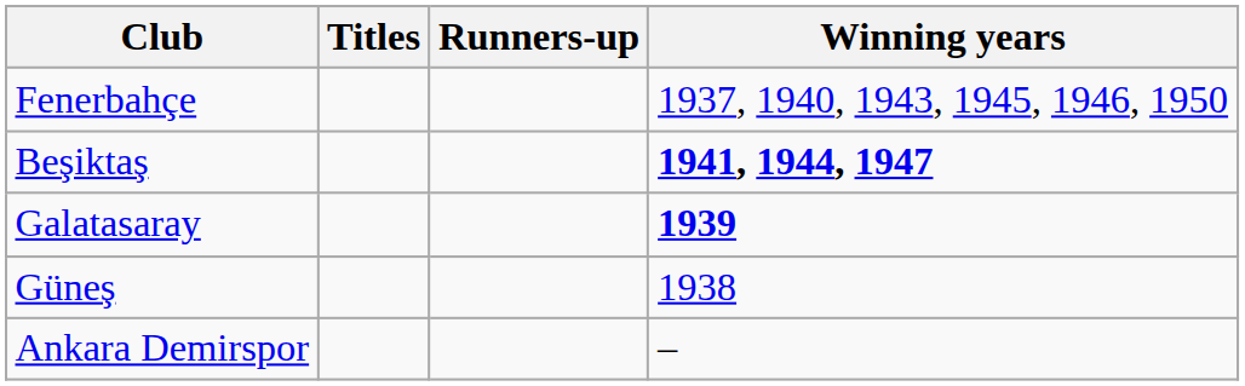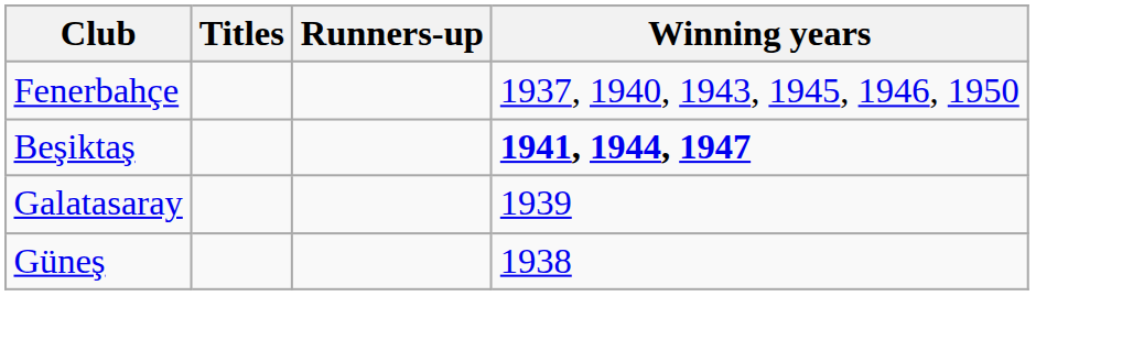 <table class="wikitable">
 <tr>
 <th>Club</th>
 <th>Titles</th>
 <th>Runners-up</th>
 <th>Winning years</th>
 </tr>
 <tr>
 <td><a href='#'>Fenerbahçe</a></td>
 <td></td>
 <td></td>
 <td><a href='#'>1937</a>, <a href='#'>1940</a>, <a href='#'>1943</a>, <a href='#'>1945</a>, <a href='#'>1946</a>, <a href='#'>1950</a></td>
 </tr>
 <tr>
 <td><a href='#'>Beşiktaş</a></td>
 <td></td>
 <td></td>
 <td><strong><a href='#'>1941</a>, <a href='#'>1944</a>, <a href='#'>1947</a></strong></td>
 </tr>
 <tr>
 <td><a href='#'>Galatasaray</a></td>
 <td></td>
 <td></td>
-<td><strong><a href='#'>1939</a></strong></td>
+<td><a href='#'>1939</a></td>
 </tr>
 <tr>
 <td><a href='#'>Güneş</a></td>
 <td></td>
 <td></td>
 <td><a href='#'>1938</a></td>
 </tr>
-<tr>
-<td><a href='#'>Ankara Demirspor</a></td>
-<td></td>
-<td></td>
-<td>–</td>
-</tr>
 </table>
